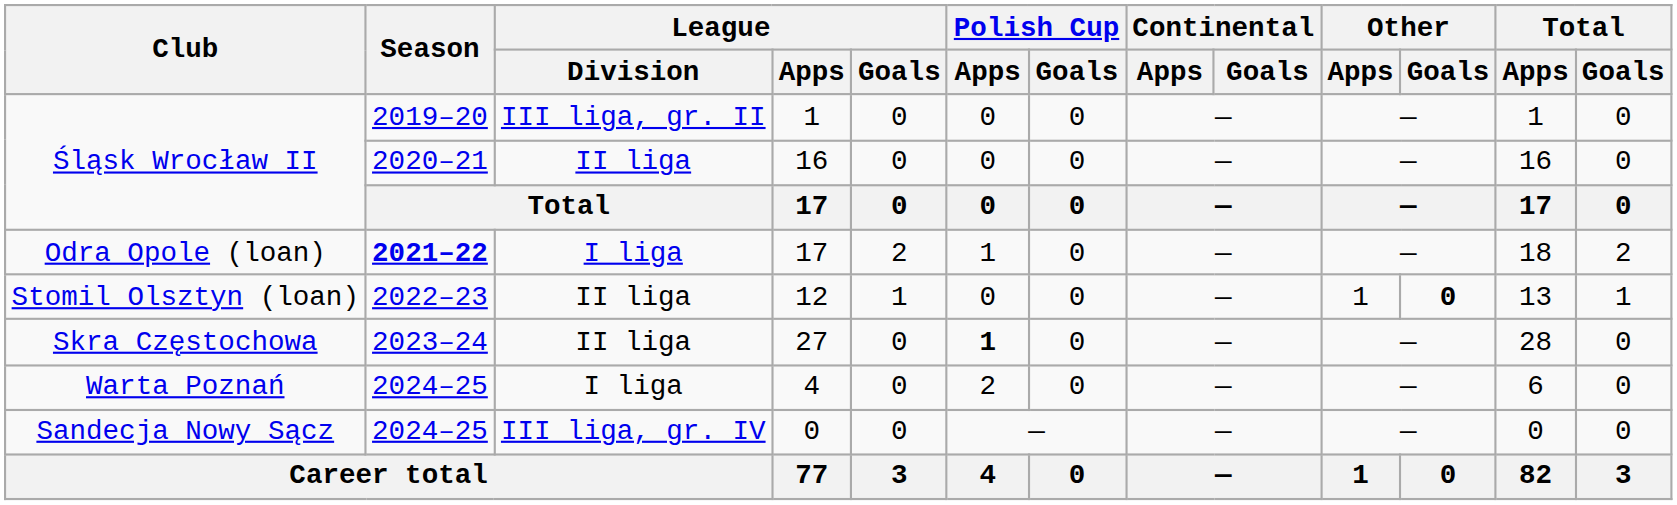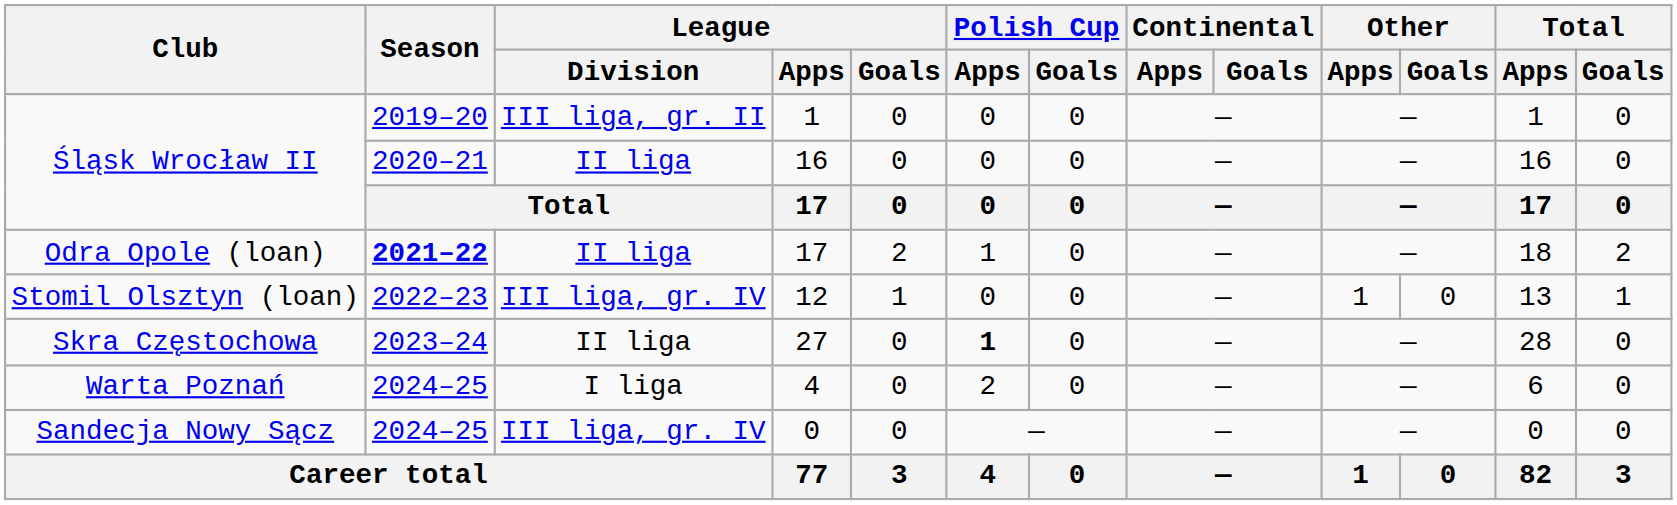 <table class="wikitable" style="text-align: center;">
 <tr>
 <th rowspan="2">Club</th>
 <th rowspan="2">Season</th>
 <th colspan="3">League</th>
 <th colspan="2"><a href='#'>Polish Cup</a></th>
 <th colspan="2">Continental</th>
 <th colspan="2">Other</th>
 <th colspan="2">Total</th>
 </tr>
 <tr>
 <th>Division</th>
 <th>Apps</th>
 <th>Goals</th>
 <th>Apps</th>
 <th>Goals</th>
 <th>Apps</th>
 <th>Goals</th>
 <th>Apps</th>
 <th>Goals</th>
 <th>Apps</th>
 <th>Goals</th>
 </tr>
 <tr>
 <td rowspan="3"><a href='#'>Śląsk Wrocław II</a></td>
 <td><a href='#'>2019–20</a></td>
 <td><a href='#'>III liga, gr. II</a></td>
 <td>1</td>
 <td>0</td>
 <td>0</td>
 <td>0</td>
 <td colspan="2">—</td>
 <td colspan="2">—</td>
 <td>1</td>
 <td>0</td>
 </tr>
 <tr>
 <td><a href='#'>2020–21</a></td>
 <td><a href='#'>II liga</a></td>
 <td>16</td>
 <td>0</td>
 <td>0</td>
 <td>0</td>
 <td colspan="2">—</td>
 <td colspan="2">—</td>
 <td>16</td>
 <td>0</td>
 </tr>
 <tr>
 <th colspan="2">Total</th>
 <th>17</th>
 <th>0</th>
 <th>0</th>
 <th>0</th>
 <th colspan="2">—</th>
 <th colspan="2">—</th>
 <th>17</th>
 <th>0</th>
 </tr>
 <tr>
 <td><a href='#'>Odra Opole</a> (loan)</td>
 <td><strong><a href='#'>2021–22</a></strong></td>
-<td><a href='#'>I liga</a></td>
+<td><a href='#'>II liga</a></td>
 <td>17</td>
 <td>2</td>
 <td>1</td>
 <td>0</td>
 <td colspan="2">—</td>
 <td colspan="2">—</td>
 <td>18</td>
 <td>2</td>
 </tr>
 <tr>
 <td><a href='#'>Stomil Olsztyn</a> (loan)</td>
 <td><a href='#'>2022–23</a></td>
-<td>II liga</td>
+<td><a href='#'>III liga, gr. IV</a></td>
 <td>12</td>
 <td>1</td>
 <td>0</td>
 <td>0</td>
 <td colspan="2">—</td>
 <td>1</td>
-<td><strong>0</strong></td>
+<td>0</td>
 <td>13</td>
 <td>1</td>
 </tr>
 <tr>
 <td><a href='#'>Skra Częstochowa</a></td>
 <td><a href='#'>2023–24</a></td>
 <td>II liga</td>
 <td>27</td>
 <td>0</td>
 <td><strong>1</strong></td>
 <td>0</td>
 <td colspan="2">—</td>
 <td colspan="2">—</td>
 <td>28</td>
 <td>0</td>
 </tr>
 <tr>
 <td><a href='#'>Warta Poznań</a></td>
 <td><a href='#'>2024–25</a></td>
 <td>I liga</td>
 <td>4</td>
 <td>0</td>
 <td>2</td>
 <td>0</td>
 <td colspan="2">—</td>
 <td colspan="2">—</td>
 <td>6</td>
 <td>0</td>
 </tr>
 <tr>
 <td><a href='#'>Sandecja Nowy Sącz</a></td>
 <td><a href='#'>2024–25</a></td>
 <td><a href='#'>III liga, gr. IV</a></td>
 <td>0</td>
 <td>0</td>
 <td colspan="2">—</td>
 <td colspan="2">—</td>
 <td colspan="2">—</td>
 <td>0</td>
 <td>0</td>
 </tr>
 <tr>
 <th colspan="3">Career total</th>
 <th>77</th>
 <th>3</th>
 <th>4</th>
 <th>0</th>
 <th colspan="2">—</th>
 <th>1</th>
 <th>0</th>
 <th>82</th>
 <th>3</th>
 </tr>
 </table>
